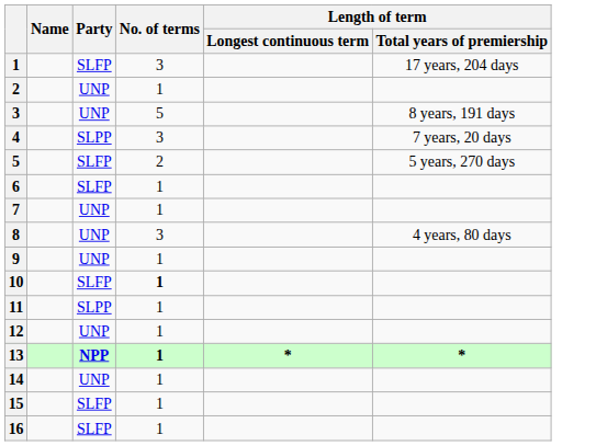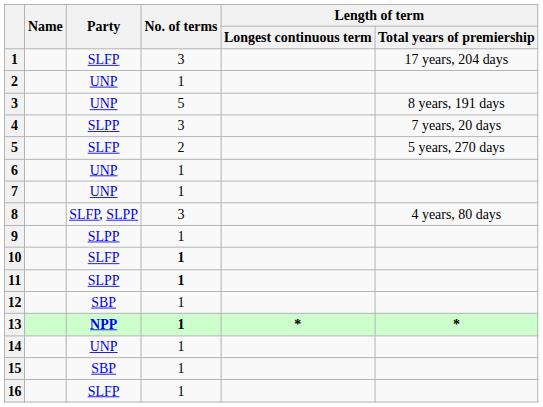 <table class="wikitable sortable" style="text-align:center">
 <tr>
 <th data-sort-type=number rowspan = "2"></th>
 <th rowspan = "2">Name</th>
 <th rowspan = "2">Party</th>
 <th rowspan = "2">No. of terms</th>
 <th colspan = "3">Length of term</th>
 </tr>
 <tr>
 <th>Longest continuous term</th>
 <th>Total years of premiership</th>
 </tr>
 <tr>
 <th data-sort-value="1">1</th>
 <td></td>
 <td><a href='#'>SLFP</a></td>
 <td>3</td>
 <td></td>
 <td>17 years, 204 days</td>
 </tr>
 <tr>
 <th data-sort-value="2">2</th>
 <td></td>
 <td><a href='#'>UNP</a></td>
 <td>1</td>
 <td></td>
 <td></td>
 </tr>
 <tr>
 <th data-sort-value="3">3</th>
 <td></td>
 <td><a href='#'>UNP</a></td>
 <td>5</td>
 <td></td>
 <td>8 years, 191 days</td>
 </tr>
 <tr>
 <th data-sort-value="4">4</th>
 <td></td>
 <td><a href='#'>SLPP</a></td>
 <td>3</td>
 <td></td>
 <td>7 years, 20 days</td>
 </tr>
 <tr>
 <th data-sort-value="5">5</th>
 <td></td>
 <td><a href='#'>SLFP</a></td>
 <td>2</td>
 <td></td>
 <td>5 years, 270 days</td>
 </tr>
 <tr>
 <th data-sort-value="6">6</th>
 <td></td>
-<td><a href='#'>SLFP</a></td>
+<td><a href='#'>UNP</a></td>
 <td>1</td>
 <td></td>
 <td></td>
 </tr>
 <tr>
 <th data-sort-value="7">7</th>
 <td></td>
 <td><a href='#'>UNP</a></td>
 <td>1</td>
 <td></td>
 <td></td>
 </tr>
 <tr>
 <th data-sort-value="8">8</th>
 <td></td>
-<td><a href='#'>UNP</a></td>
+<td><a href='#'>SLFP</a>, <a href='#'>SLPP</a></td>
 <td>3</td>
 <td></td>
 <td>4 years, 80 days</td>
 </tr>
 <tr>
 <th data-sort-value="9">9</th>
 <td></td>
-<td><a href='#'>UNP</a></td>
+<td><a href='#'>SLPP</a></td>
 <td>1</td>
 <td></td>
 <td></td>
 </tr>
 <tr>
 <th data-sort-value="10">10</th>
 <td></td>
 <td><a href='#'>SLFP</a></td>
 <td><strong>1</strong></td>
 <td></td>
 <td></td>
 </tr>
 <tr>
 <th data-sort-value="11">11</th>
 <td></td>
 <td><a href='#'>SLPP</a></td>
-<td>1</td>
+<td><strong>1</strong></td>
 <td></td>
 <td></td>
 </tr>
 <tr>
 <th data-sort-value="12">12</th>
 <td></td>
-<td><a href='#'>UNP</a></td>
+<td><a href='#'>SBP</a></td>
 <td>1</td>
 <td></td>
 <td></td>
 </tr>
 <tr style="background:#CFC;">
 <th data-sort-value="13">13</th>
 <td><strong></strong></td>
 <td><strong><a href='#'>NPP</a></strong></td>
 <td><strong>1</strong></td>
 <td><strong>*</strong></td>
 <td><strong>*</strong></td>
 </tr>
 <tr>
 <th data-sort-value="14">14</th>
 <td></td>
 <td><a href='#'>UNP</a></td>
 <td>1</td>
 <td></td>
 <td></td>
 </tr>
 <tr>
 <th data-sort-value="15">15</th>
 <td></td>
-<td><a href='#'>SLFP</a></td>
+<td><a href='#'>SBP</a></td>
 <td>1</td>
 <td></td>
 <td></td>
 </tr>
 <tr>
 <th data-sort-value="16">16</th>
 <td></td>
 <td><a href='#'>SLFP</a></td>
 <td>1</td>
 <td></td>
 <td></td>
 </tr>
 </table>
